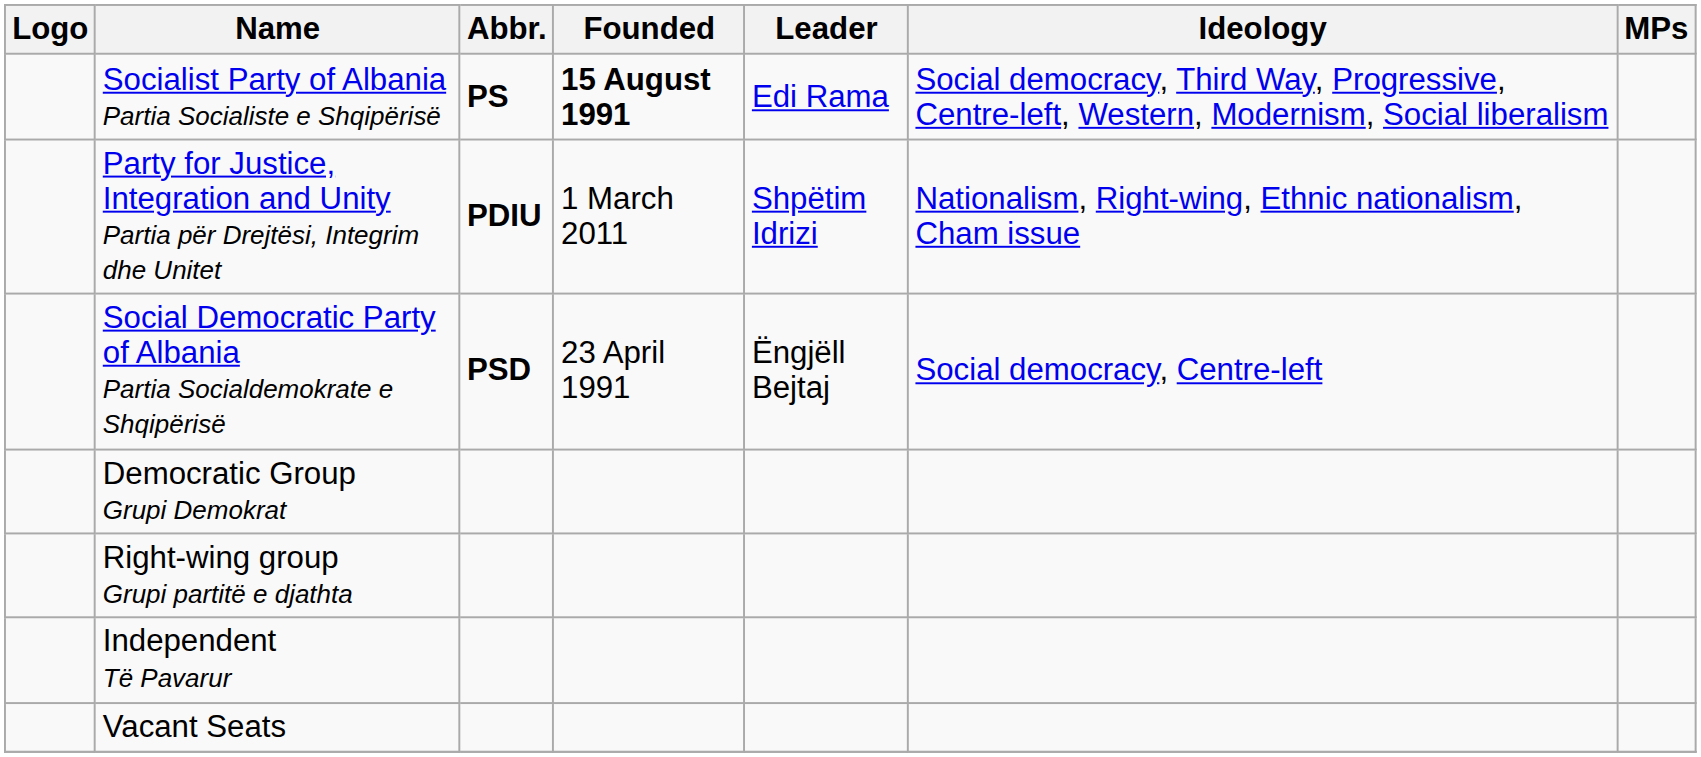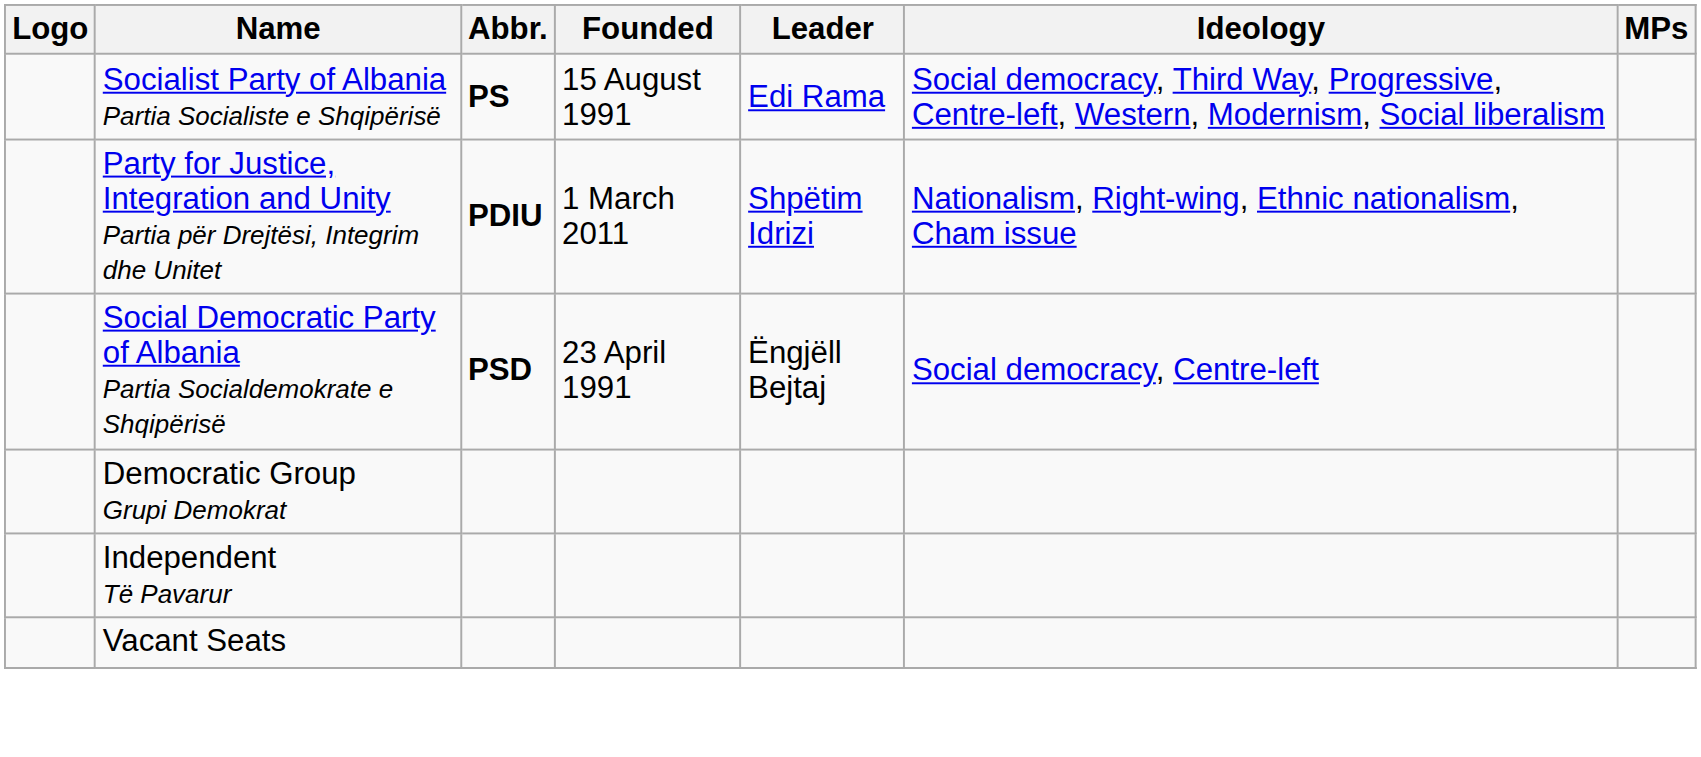 <table class="wikitable">
 <tr>
 <th>Logo</th>
 <th>Name</th>
 <th>Abbr.</th>
 <th>Founded</th>
 <th>Leader</th>
 <th>Ideology</th>
 <th>MPs</th>
 </tr>
 <tr>
 <td></td>
 <td><a href='#'>Socialist Party of Albania</a><br><small><em>Partia Socialiste e Shqipërisë</em></small></td>
 <td><strong>PS</strong></td>
-<td><strong>15 August 1991</strong></td>
+<td>15 August 1991</td>
 <td><a href='#'>Edi Rama</a></td>
 <td><a href='#'>Social democracy</a>, <a href='#'>Third Way</a>, <a href='#'>Progressive</a>, <a href='#'>Centre-left</a>, <a href='#'>Western</a>, <a href='#'>Modernism</a>, <a href='#'>Social liberalism</a></td>
 <td align="left"></td>
 </tr>
 <tr>
 <td></td>
 <td><a href='#'>Party for Justice, Integration and Unity</a><br><small><em>Partia për Drejtësi, Integrim dhe Unitet</em></small></td>
 <td><strong>PDIU</strong></td>
 <td>1 March 2011</td>
 <td><a href='#'>Shpëtim Idrizi</a></td>
 <td><a href='#'>Nationalism</a>, <a href='#'>Right-wing</a>, <a href='#'>Ethnic nationalism</a>, <a href='#'>Cham issue</a></td>
 <td align="left"></td>
 </tr>
 <tr>
 <td></td>
 <td><a href='#'>Social Democratic Party of Albania</a><br><small><em>Partia Socialdemokrate e Shqipërisë</em></small></td>
 <td><strong>PSD</strong></td>
 <td>23 April 1991</td>
 <td>Ëngjëll Bejtaj</td>
 <td><a href='#'>Social democracy</a>, <a href='#'>Centre-left</a></td>
 <td align="left"></td>
 </tr>
 <tr>
 <td></td>
 <td>Democratic Group<br><small><em>Grupi Demokrat</em></small></td>
 <td></td>
 <td></td>
 <td></td>
 <td></td>
 <td align="left"></td>
 </tr>
 <tr>
 <td></td>
-<td>Right-wing group<br><small><em>Grupi partitë e djathta</em></small></td>
-<td></td>
-<td></td>
-<td></td>
-<td></td>
-<td align="left"></td>
-</tr>
-<tr>
-<td></td>
 <td>Independent<br><small><em>Të Pavarur</em></small></td>
 <td></td>
 <td></td>
 <td></td>
 <td></td>
 <td align="left"></td>
 </tr>
 <tr>
 <td></td>
 <td>Vacant Seats<br></td>
 <td></td>
 <td></td>
 <td></td>
 <td></td>
 <td align="left"></td>
 </tr>
 <tr>
 </tr>
 </table>
